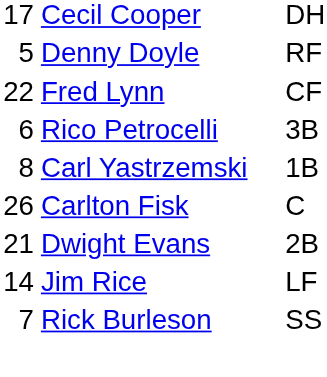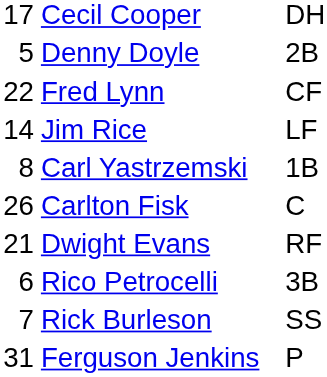 <table>
 <tr>
 <td>17</td>
 <td><a href='#'>Cecil Cooper</a></td>
 <td>DH</td>
 </tr>
 <tr>
 <td>  5</td>
 <td><a href='#'>Denny Doyle</a></td>
-<td>RF</td>
+<td>2B</td>
 </tr>
 <tr>
 <td>22</td>
 <td><a href='#'>Fred Lynn</a></td>
 <td>CF</td>
 </tr>
 <tr>
-<td>  6</td>
-<td><a href='#'>Rico Petrocelli</a></td>
-<td>3B</td>
+<td>14</td>
+<td><a href='#'>Jim Rice</a></td>
+<td>LF</td>
 </tr>
 <tr>
 <td>  8</td>
 <td><a href='#'>Carl Yastrzemski</a>    </td>
 <td>1B</td>
 </tr>
 <tr>
 <td>26</td>
 <td><a href='#'>Carlton Fisk</a></td>
 <td>C</td>
 </tr>
 <tr>
 <td>21</td>
 <td><a href='#'>Dwight Evans</a></td>
-<td>2B</td>
+<td>RF</td>
 </tr>
 <tr>
-<td>14</td>
-<td><a href='#'>Jim Rice</a></td>
-<td>LF</td>
+<td>  6</td>
+<td><a href='#'>Rico Petrocelli</a></td>
+<td>3B</td>
 </tr>
 <tr>
 <td>  7</td>
 <td><a href='#'>Rick Burleson</a></td>
 <td>SS</td>
 </tr>
+<tr>
+<td>31</td>
+<td><a href='#'>Ferguson Jenkins</a></td>
+<td>P</td>
+</tr>
 </table>
